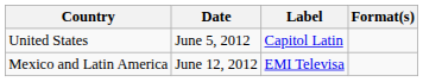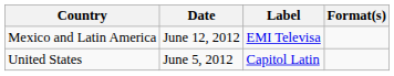 <table class="wikitable">
 <tr>
 <th>Country</th>
 <th>Date</th>
 <th>Label</th>
 <th>Format(s)</th>
 </tr>
 <tr>
+<td>Mexico and Latin America</td>
+<td>June 12, 2012</td>
+<td><a href='#'>EMI Televisa</a></td>
+<td></td>
+</tr>
+<tr>
 <td>United States</td>
 <td>June 5, 2012</td>
 <td><a href='#'>Capitol Latin</a></td>
 <td></td>
 </tr>
-<tr>
-<td>Mexico and Latin America</td>
-<td>June 12, 2012</td>
-<td><a href='#'>EMI Televisa</a></td>
-<td></td>
-</tr>
 </table>
